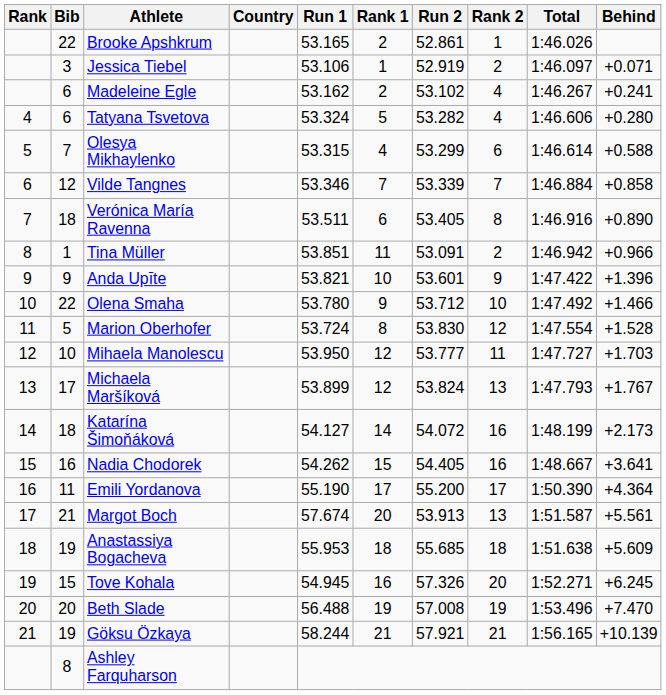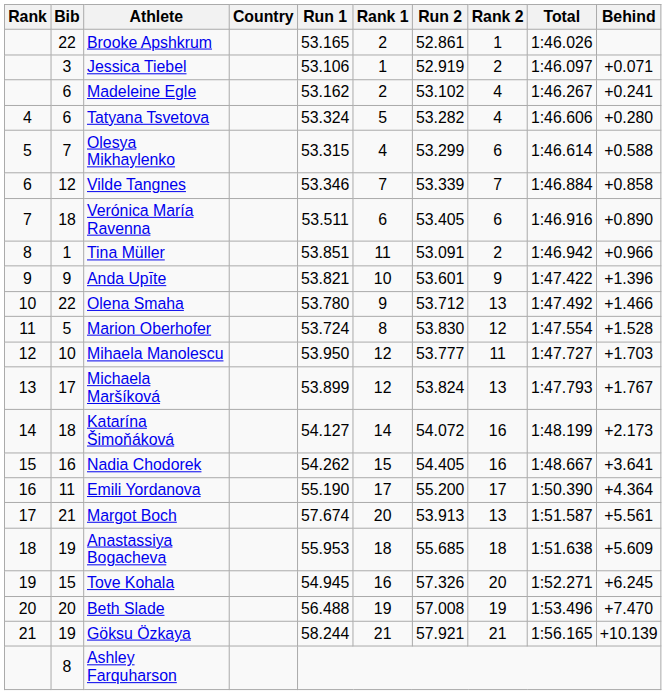 <table class="wikitable sortable" style="text-align:center">
 <tr>
 <th>Rank</th>
 <th>Bib</th>
 <th width=140>Athlete</th>
 <th>Country</th>
 <th>Run 1</th>
 <th>Rank 1</th>
 <th>Run 2</th>
 <th>Rank 2</th>
 <th>Total</th>
 <th>Behind</th>
 </tr>
 <tr>
 <td></td>
 <td>22</td>
 <td align=left><a href='#'>Brooke Apshkrum</a></td>
 <td align=left></td>
 <td>53.165</td>
 <td>2</td>
 <td>52.861</td>
 <td>1</td>
 <td>1:46.026</td>
 <td></td>
 </tr>
 <tr>
 <td></td>
 <td>3</td>
 <td align=left><a href='#'>Jessica Tiebel</a></td>
 <td align=left></td>
 <td>53.106</td>
 <td>1</td>
 <td>52.919</td>
 <td>2</td>
 <td>1:46.097</td>
 <td>+0.071</td>
 </tr>
 <tr>
 <td></td>
 <td>6</td>
 <td align=left><a href='#'>Madeleine Egle</a></td>
 <td align=left></td>
 <td>53.162</td>
 <td>2</td>
 <td>53.102</td>
 <td>4</td>
 <td>1:46.267</td>
 <td>+0.241</td>
 </tr>
 <tr>
 <td>4</td>
 <td>6</td>
 <td align=left><a href='#'>Tatyana Tsvetova</a></td>
 <td align=left></td>
 <td>53.324</td>
 <td>5</td>
 <td>53.282</td>
 <td>4</td>
 <td>1:46.606</td>
 <td>+0.280</td>
 </tr>
 <tr>
 <td>5</td>
 <td>7</td>
 <td align=left><a href='#'>Olesya Mikhaylenko</a></td>
 <td align=left></td>
 <td>53.315</td>
 <td>4</td>
 <td>53.299</td>
 <td>6</td>
 <td>1:46.614</td>
 <td>+0.588</td>
 </tr>
 <tr>
 <td>6</td>
 <td>12</td>
 <td align=left><a href='#'>Vilde Tangnes</a></td>
 <td align=left></td>
 <td>53.346</td>
 <td>7</td>
 <td>53.339</td>
 <td>7</td>
 <td>1:46.884</td>
 <td>+0.858</td>
 </tr>
 <tr>
 <td>7</td>
 <td>18</td>
 <td align=left><a href='#'>Verónica María Ravenna</a></td>
 <td align=left></td>
 <td>53.511</td>
 <td>6</td>
 <td>53.405</td>
-<td>8</td>
+<td>6</td>
 <td>1:46.916</td>
 <td>+0.890</td>
 </tr>
 <tr>
 <td>8</td>
 <td>1</td>
 <td align=left><a href='#'>Tina Müller</a></td>
 <td align=left></td>
 <td>53.851</td>
 <td>11</td>
 <td>53.091</td>
 <td>2</td>
 <td>1:46.942</td>
 <td>+0.966</td>
 </tr>
 <tr>
 <td>9</td>
 <td>9</td>
 <td align=left><a href='#'>Anda Upīte</a></td>
 <td align=left></td>
 <td>53.821</td>
 <td>10</td>
 <td>53.601</td>
 <td>9</td>
 <td>1:47.422</td>
 <td>+1.396</td>
 </tr>
 <tr>
 <td>10</td>
 <td>22</td>
 <td align=left><a href='#'>Olena Smaha</a></td>
 <td align=left></td>
 <td>53.780</td>
 <td>9</td>
 <td>53.712</td>
-<td>10</td>
+<td>13</td>
 <td>1:47.492</td>
 <td>+1.466</td>
 </tr>
 <tr>
 <td>11</td>
 <td>5</td>
 <td align=left><a href='#'>Marion Oberhofer</a></td>
 <td align=left></td>
 <td>53.724</td>
 <td>8</td>
 <td>53.830</td>
 <td>12</td>
 <td>1:47.554</td>
 <td>+1.528</td>
 </tr>
 <tr>
 <td>12</td>
 <td>10</td>
 <td align=left><a href='#'>Mihaela Manolescu</a></td>
 <td align=left></td>
 <td>53.950</td>
 <td>12</td>
 <td>53.777</td>
 <td>11</td>
 <td>1:47.727</td>
 <td>+1.703</td>
 </tr>
 <tr>
 <td>13</td>
 <td>17</td>
 <td align=left><a href='#'>Michaela Maršíková</a></td>
 <td align=left></td>
 <td>53.899</td>
 <td>12</td>
 <td>53.824</td>
 <td>13</td>
 <td>1:47.793</td>
 <td>+1.767</td>
 </tr>
 <tr>
 <td>14</td>
 <td>18</td>
 <td align=left><a href='#'>Katarína Šimoňáková</a></td>
 <td align=left></td>
 <td>54.127</td>
 <td>14</td>
 <td>54.072</td>
 <td>16</td>
 <td>1:48.199</td>
 <td>+2.173</td>
 </tr>
 <tr>
 <td>15</td>
 <td>16</td>
 <td align=left><a href='#'>Nadia Chodorek</a></td>
 <td align=left></td>
 <td>54.262</td>
 <td>15</td>
 <td>54.405</td>
 <td>16</td>
 <td>1:48.667</td>
 <td>+3.641</td>
 </tr>
 <tr>
 <td>16</td>
 <td>11</td>
 <td align=left><a href='#'>Emili Yordanova</a></td>
 <td align=left></td>
 <td>55.190</td>
 <td>17</td>
 <td>55.200</td>
 <td>17</td>
 <td>1:50.390</td>
 <td>+4.364</td>
 </tr>
 <tr>
 <td>17</td>
 <td>21</td>
 <td align=left><a href='#'>Margot Boch</a></td>
 <td align=left></td>
 <td>57.674</td>
 <td>20</td>
 <td>53.913</td>
 <td>13</td>
 <td>1:51.587</td>
 <td>+5.561</td>
 </tr>
 <tr>
 <td>18</td>
 <td>19</td>
 <td align=left><a href='#'>Anastassiya Bogacheva</a></td>
 <td align=left></td>
 <td>55.953</td>
 <td>18</td>
 <td>55.685</td>
 <td>18</td>
 <td>1:51.638</td>
 <td>+5.609</td>
 </tr>
 <tr>
 <td>19</td>
 <td>15</td>
 <td align=left><a href='#'>Tove Kohala</a></td>
 <td align=left></td>
 <td>54.945</td>
 <td>16</td>
 <td>57.326</td>
 <td>20</td>
 <td>1:52.271</td>
 <td>+6.245</td>
 </tr>
 <tr>
 <td>20</td>
 <td>20</td>
 <td align=left><a href='#'>Beth Slade</a></td>
 <td align=left></td>
 <td>56.488</td>
 <td>19</td>
 <td>57.008</td>
 <td>19</td>
 <td>1:53.496</td>
 <td>+7.470</td>
 </tr>
 <tr>
 <td>21</td>
 <td>19</td>
 <td align=left><a href='#'>Göksu Özkaya</a></td>
 <td align=left></td>
 <td>58.244</td>
 <td>21</td>
 <td>57.921</td>
 <td>21</td>
 <td>1:56.165</td>
 <td>+10.139</td>
 </tr>
 <tr>
 <td></td>
 <td>8</td>
 <td align=left><a href='#'>Ashley Farquharson</a></td>
 <td align=left></td>
 <td colspan=6></td>
 </tr>
 </table>
